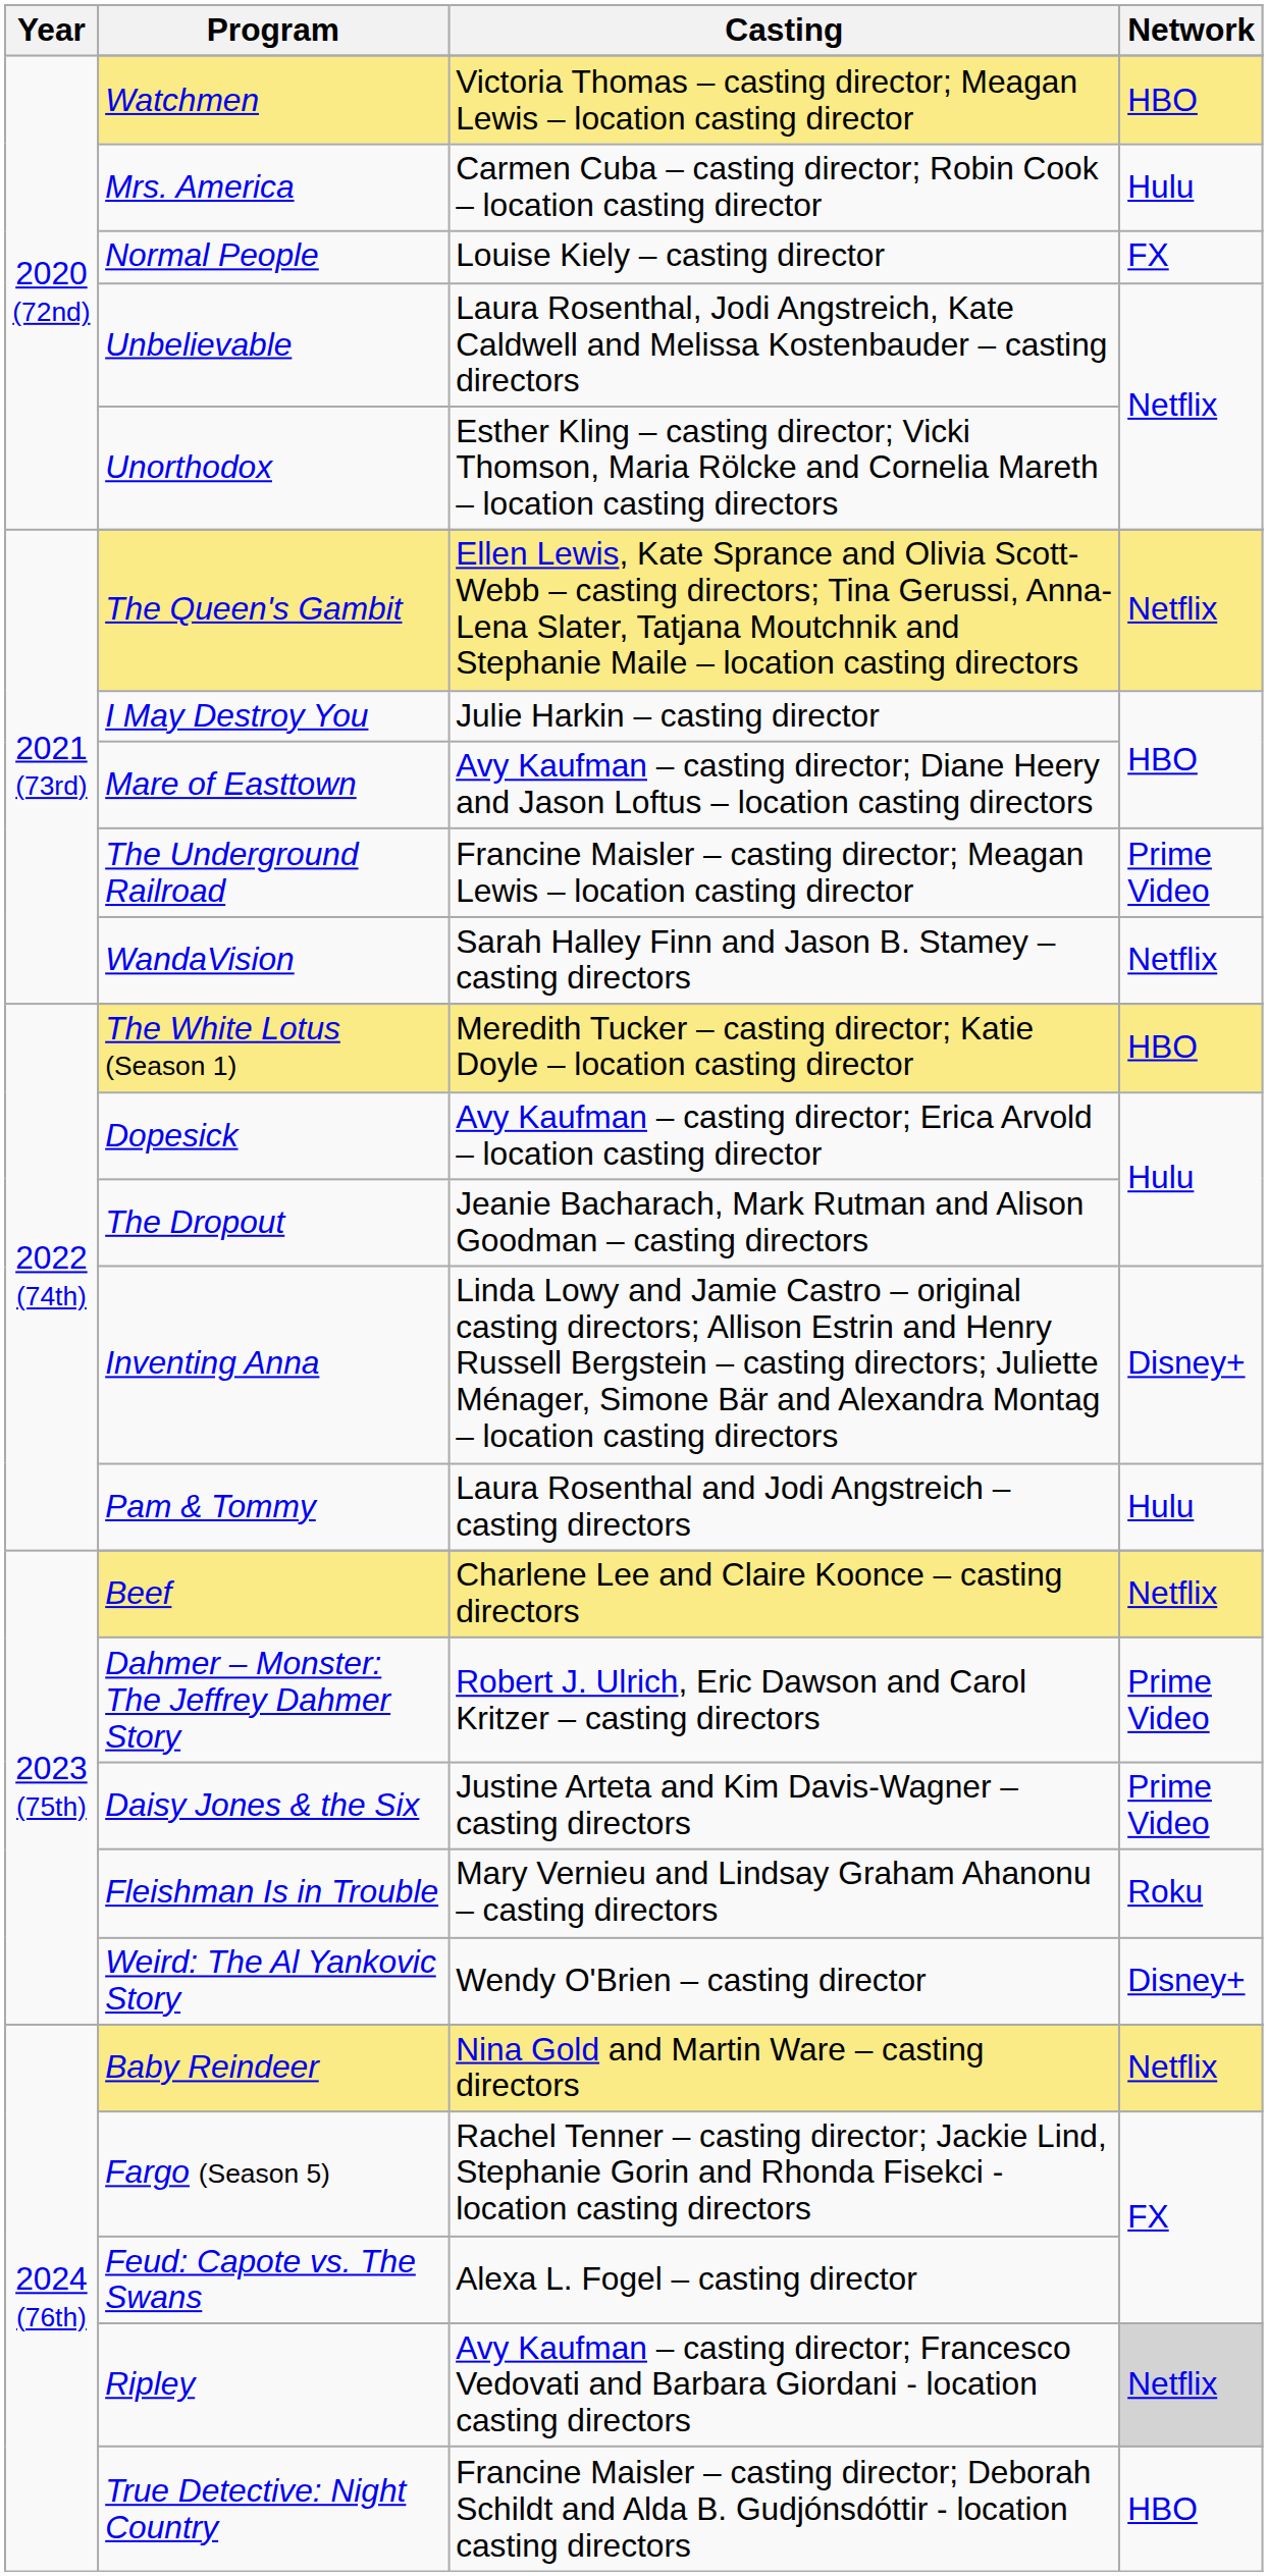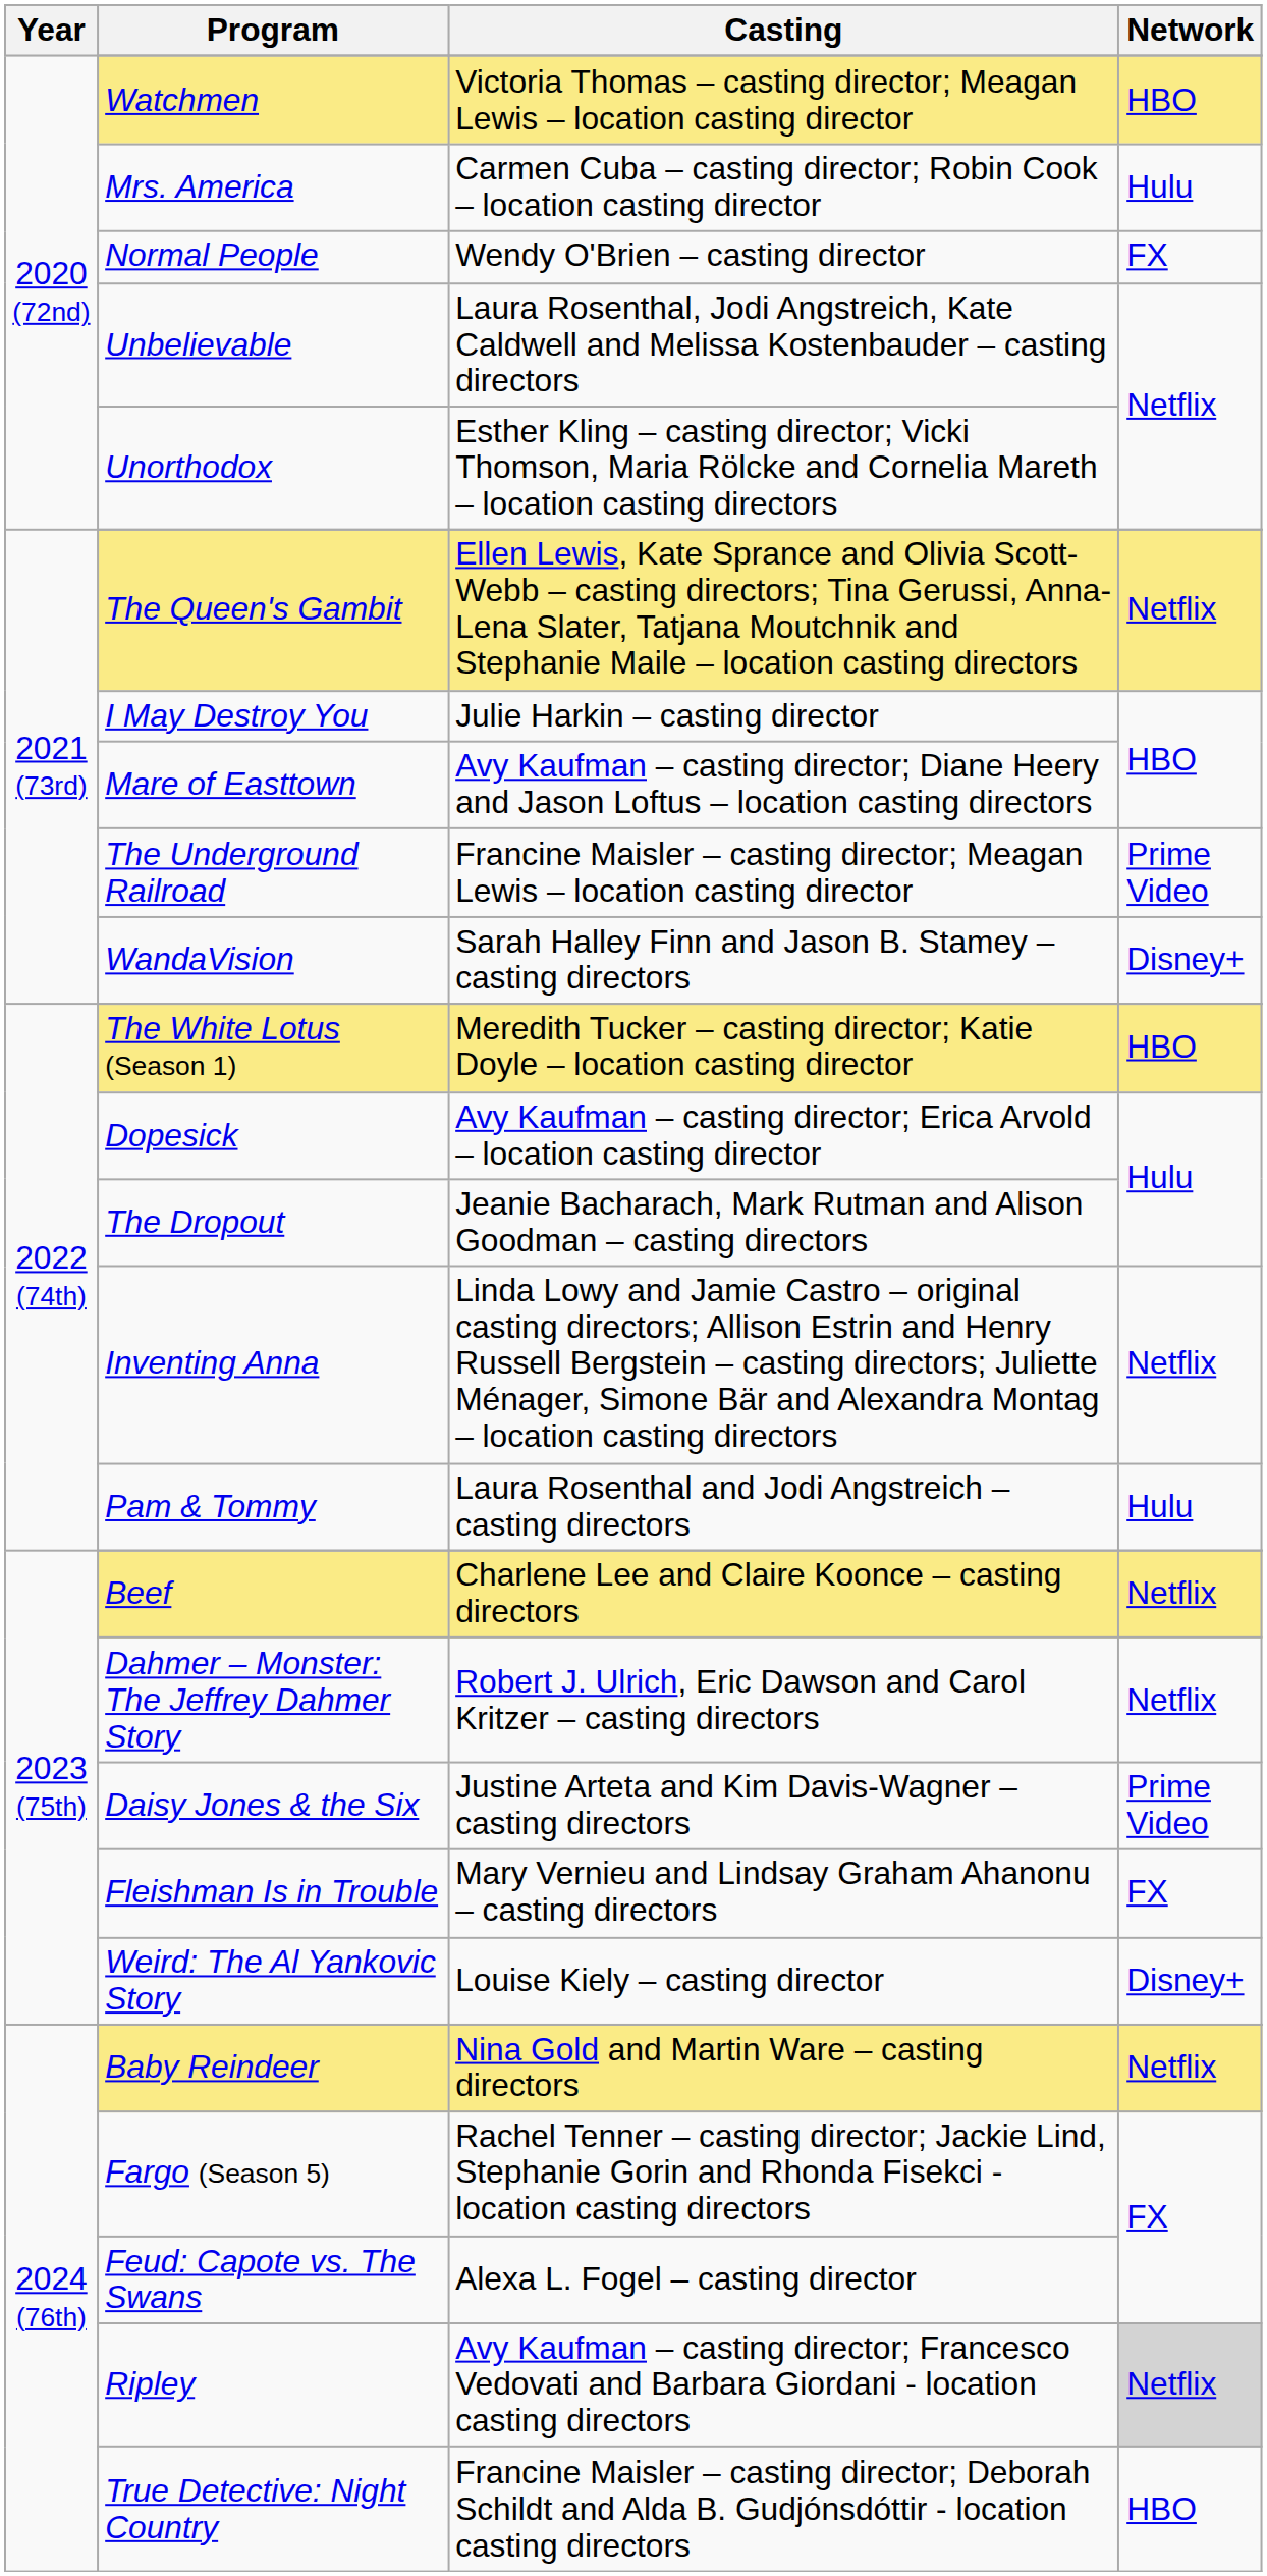 <table class="wikitable" style="width:100%">
 <tr bgcolor="#bebebe">
 <th width="5%">Year</th>
 <th width="30%">Program</th>
 <th width="60%">Casting</th>
 <th width="5%">Network</th>
 </tr>
 <tr>
 <td rowspan=6 style="text-align:center"><a href='#'>2020</a><br><small><a href='#'>(72nd)</a></small><br></td>
 </tr>
 <tr style="background:#FAEB86">
 <td><em><a href='#'>Watchmen</a></em></td>
 <td>Victoria Thomas – casting director; Meagan Lewis – location casting director</td>
 <td><a href='#'>HBO</a></td>
 </tr>
 <tr>
 <td><em><a href='#'>Mrs. America</a></em></td>
 <td>Carmen Cuba – casting director; Robin Cook – location casting director</td>
 <td><a href='#'>Hulu</a></td>
 </tr>
 <tr>
 <td><em><a href='#'>Normal People</a></em></td>
-<td>Louise Kiely – casting director</td>
+<td>Wendy O'Brien – casting director</td>
 <td><a href='#'>FX</a></td>
 </tr>
 <tr>
 <td><em><a href='#'>Unbelievable</a></em></td>
 <td>Laura Rosenthal, Jodi Angstreich, Kate Caldwell and Melissa Kostenbauder – casting directors</td>
 <td rowspan=2><a href='#'>Netflix</a></td>
 </tr>
 <tr>
 <td><em><a href='#'>Unorthodox</a></em></td>
 <td>Esther Kling – casting director; Vicki Thomson, Maria Rölcke and Cornelia Mareth – location casting directors</td>
 </tr>
 <tr>
 <td rowspan=6 style="text-align:center"><a href='#'>2021</a><br><small><a href='#'>(73rd)</a></small><br></td>
 </tr>
 <tr style="background:#FAEB86">
 <td><em><a href='#'>The Queen's Gambit</a></em></td>
 <td><a href='#'>Ellen Lewis</a>, Kate Sprance and Olivia Scott-Webb – casting directors; Tina Gerussi, Anna-Lena Slater, Tatjana Moutchnik and Stephanie Maile – location casting directors</td>
 <td><a href='#'>Netflix</a></td>
 </tr>
 <tr>
 <td><em><a href='#'>I May Destroy You</a></em></td>
 <td>Julie Harkin – casting director</td>
 <td rowspan=2><a href='#'>HBO</a></td>
 </tr>
 <tr>
 <td><em><a href='#'>Mare of Easttown</a></em></td>
 <td><a href='#'>Avy Kaufman</a> – casting director; Diane Heery and Jason Loftus – location casting directors</td>
 </tr>
 <tr>
 <td><em><a href='#'>The Underground Railroad</a></em></td>
 <td>Francine Maisler – casting director; Meagan Lewis – location casting director</td>
 <td><a href='#'>Prime Video</a></td>
 </tr>
 <tr>
 <td><em><a href='#'>WandaVision</a></em></td>
 <td>Sarah Halley Finn and Jason B. Stamey – casting directors</td>
-<td><a href='#'>Netflix</a></td>
+<td><a href='#'>Disney+</a></td>
 </tr>
 <tr>
 <td rowspan=6 style="text-align:center"><a href='#'>2022</a><br><small><a href='#'>(74th)</a></small><br></td>
 </tr>
 <tr style="background:#FAEB86">
 <td><em><a href='#'>The White Lotus</a></em> <small>(Season 1)</small></td>
 <td>Meredith Tucker – casting director; Katie Doyle – location casting director</td>
 <td><a href='#'>HBO</a></td>
 </tr>
 <tr>
 <td><em><a href='#'>Dopesick</a></em></td>
 <td><a href='#'>Avy Kaufman</a> – casting director; Erica Arvold – location casting director</td>
 <td rowspan="2"><a href='#'>Hulu</a></td>
 </tr>
 <tr>
 <td><em><a href='#'>The Dropout</a></em></td>
 <td>Jeanie Bacharach, Mark Rutman and Alison Goodman – casting directors</td>
 </tr>
 <tr>
 <td><em><a href='#'>Inventing Anna</a></em></td>
 <td>Linda Lowy and Jamie Castro – original casting directors; Allison Estrin and Henry Russell Bergstein – casting directors; Juliette Ménager, Simone Bär and Alexandra Montag – location casting directors</td>
-<td><a href='#'>Disney+</a></td>
+<td><a href='#'>Netflix</a></td>
 </tr>
 <tr>
 <td><em><a href='#'>Pam & Tommy</a></em></td>
 <td>Laura Rosenthal and Jodi Angstreich – casting directors</td>
 <td><a href='#'>Hulu</a></td>
 </tr>
 <tr>
 <td rowspan=6 style="text-align:center"><a href='#'>2023</a><br><small><a href='#'>(75th)</a></small><br></td>
 </tr>
 <tr style="background:#FAEB86">
 <td><em><a href='#'>Beef</a></em></td>
 <td>Charlene Lee and Claire Koonce – casting directors</td>
 <td><a href='#'>Netflix</a></td>
 </tr>
 <tr>
 <td><em><a href='#'>Dahmer – Monster: The Jeffrey Dahmer Story</a></em></td>
 <td><a href='#'>Robert J. Ulrich</a>, Eric Dawson and Carol Kritzer – casting directors</td>
-<td><a href='#'>Prime Video</a></td>
+<td><a href='#'>Netflix</a></td>
 </tr>
 <tr>
 <td><em><a href='#'>Daisy Jones & the Six</a></em></td>
 <td>Justine Arteta and Kim Davis-Wagner – casting directors</td>
 <td><a href='#'>Prime Video</a></td>
 </tr>
 <tr>
 <td><em><a href='#'>Fleishman Is in Trouble</a></em></td>
 <td>Mary Vernieu and Lindsay Graham Ahanonu – casting directors</td>
-<td><a href='#'>Roku</a></td>
+<td><a href='#'>FX</a></td>
 </tr>
 <tr>
 <td><em><a href='#'>Weird: The Al Yankovic Story</a></em></td>
-<td>Wendy O'Brien – casting director</td>
+<td>Louise Kiely – casting director</td>
 <td><a href='#'>Disney+</a></td>
 </tr>
 <tr>
 <td rowspan=6 style="text-align:center"><a href='#'>2024</a><br><small><a href='#'>(76th)</a></small><br></td>
 </tr>
 <tr style="background:#FAEB86">
 <td><em><a href='#'>Baby Reindeer</a></em></td>
 <td><a href='#'>Nina Gold</a> and Martin Ware – casting directors</td>
 <td><a href='#'>Netflix</a></td>
 </tr>
 <tr>
 <td><em><a href='#'>Fargo</a></em> <small>(Season 5)</small></td>
 <td>Rachel Tenner – casting director; Jackie Lind, Stephanie Gorin and Rhonda Fisekci - location casting directors</td>
 <td rowspan="2"><a href='#'>FX</a></td>
 </tr>
 <tr>
 <td><em><a href='#'>Feud: Capote vs. The Swans</a></em></td>
 <td>Alexa L. Fogel  – casting director</td>
 </tr>
 <tr>
 <td><em><a href='#'>Ripley</a></em></td>
 <td><a href='#'>Avy Kaufman</a> – casting director; Francesco Vedovati and Barbara Giordani - location casting directors</td>
 <td style="background: lightgrey;"><a href='#'>Netflix</a></td>
 </tr>
 <tr>
 <td><em><a href='#'>True Detective: Night Country</a></em></td>
 <td>Francine Maisler – casting director; Deborah Schildt and Alda B. Gudjónsdóttir - location casting directors</td>
 <td><a href='#'>HBO</a></td>
 </tr>
 </table>
